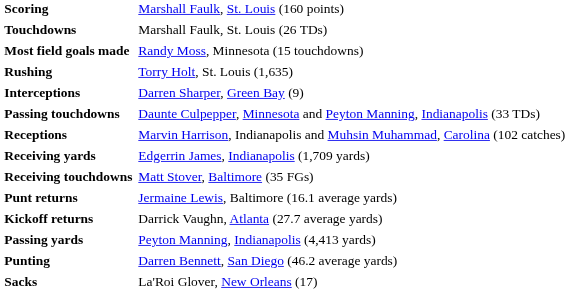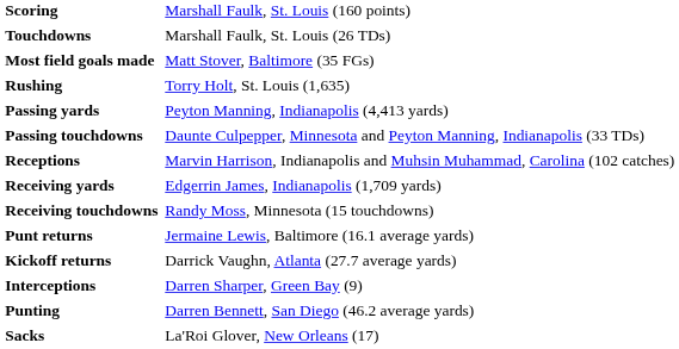 <table cellpadding="3" cellspacing="1">
 <tr>
 <td><strong>Scoring</strong></td>
 <td><a href='#'>Marshall Faulk</a>, <a href='#'>St. Louis</a> (160 points)</td>
 </tr>
 <tr>
 <td><strong>Touchdowns</strong></td>
 <td>Marshall Faulk, St. Louis (26 TDs)</td>
 </tr>
 <tr>
 <td><strong>Most field goals made</strong></td>
-<td><a href='#'>Randy Moss</a>, Minnesota (15 touchdowns)</td>
+<td><a href='#'>Matt Stover</a>, <a href='#'>Baltimore</a> (35 FGs)</td>
 </tr>
 <tr>
 <td><strong>Rushing</strong></td>
 <td><a href='#'>Torry Holt</a>, St. Louis (1,635)</td>
 </tr>
 <tr>
-<td><strong>Interceptions</strong></td>
-<td><a href='#'>Darren Sharper</a>, <a href='#'>Green Bay</a> (9)</td>
+<td><strong>Passing yards</strong></td>
+<td><a href='#'>Peyton Manning</a>, <a href='#'>Indianapolis</a> (4,413 yards)</td>
 </tr>
 <tr>
 <td><strong>Passing touchdowns</strong></td>
 <td><a href='#'>Daunte Culpepper</a>, <a href='#'>Minnesota</a> and <a href='#'>Peyton Manning</a>, <a href='#'>Indianapolis</a> (33 TDs)</td>
 </tr>
 <tr>
 <td><strong>Receptions</strong></td>
 <td><a href='#'>Marvin Harrison</a>, Indianapolis and <a href='#'>Muhsin Muhammad</a>, <a href='#'>Carolina</a> (102 catches)</td>
 </tr>
 <tr>
 <td><strong>Receiving yards</strong></td>
 <td><a href='#'>Edgerrin James</a>, <a href='#'>Indianapolis</a> (1,709 yards)</td>
 </tr>
 <tr>
 <td><strong>Receiving touchdowns</strong></td>
-<td><a href='#'>Matt Stover</a>, <a href='#'>Baltimore</a> (35 FGs)</td>
+<td><a href='#'>Randy Moss</a>, Minnesota (15 touchdowns)</td>
 </tr>
 <tr>
 <td><strong>Punt returns</strong></td>
 <td><a href='#'>Jermaine Lewis</a>, Baltimore (16.1 average yards)</td>
 </tr>
 <tr>
 <td><strong>Kickoff returns</strong></td>
 <td>Darrick Vaughn, <a href='#'>Atlanta</a> (27.7 average yards)</td>
 </tr>
 <tr>
-<td><strong>Passing yards</strong></td>
-<td><a href='#'>Peyton Manning</a>, <a href='#'>Indianapolis</a> (4,413 yards)</td>
+<td><strong>Interceptions</strong></td>
+<td><a href='#'>Darren Sharper</a>, <a href='#'>Green Bay</a> (9)</td>
 </tr>
 <tr>
 <td><strong>Punting</strong></td>
 <td><a href='#'>Darren Bennett</a>, <a href='#'>San Diego</a> (46.2 average yards)</td>
 </tr>
 <tr>
 <td><strong>Sacks</strong></td>
 <td>La'Roi Glover, <a href='#'>New Orleans</a> (17)</td>
 </tr>
 </table>
